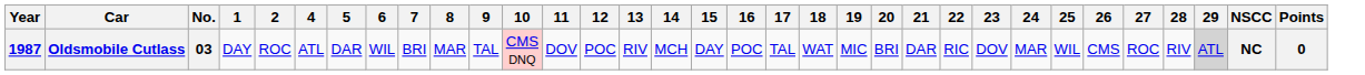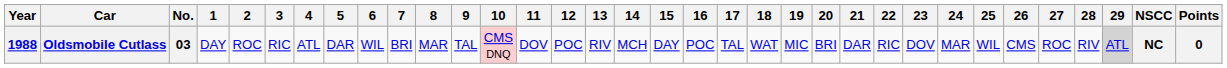 <table class="wikitable" style="text-align:center; font-size:80%">
 <tr>
 <th>Year</th>
 <th>Car</th>
 <th>No.</th>
 <th>1</th>
 <th>2</th>
+<th>3</th>
 <th>4</th>
 <th>5</th>
 <th>6</th>
 <th>7</th>
 <th>8</th>
 <th>9</th>
 <th>10</th>
 <th>11</th>
 <th>12</th>
 <th>13</th>
 <th>14</th>
 <th>15</th>
 <th>16</th>
 <th>17</th>
 <th>18</th>
 <th>19</th>
 <th>20</th>
 <th>21</th>
 <th>22</th>
 <th>23</th>
 <th>24</th>
 <th>25</th>
 <th>26</th>
 <th>27</th>
 <th>28</th>
 <th>29</th>
 <th>NSCC</th>
 <th>Points</th>
 </tr>
 <tr>
-<th><a href='#'>1987</a></th>
+<th><a href='#'>1988</a></th>
 <th><a href='#'>Oldsmobile Cutlass</a></th>
 <th>03</th>
 <td><a href='#'>DAY</a></td>
 <td><a href='#'>ROC</a></td>
+<td><a href='#'>RIC</a></td>
 <td><a href='#'>ATL</a></td>
 <td><a href='#'>DAR</a></td>
 <td><a href='#'>WIL</a></td>
 <td><a href='#'>BRI</a></td>
 <td><a href='#'>MAR</a></td>
 <td><a href='#'>TAL</a></td>
 <td style="background:#FFCFCF;"><a href='#'>CMS</a><br><small>DNQ</small></td>
 <td><a href='#'>DOV</a></td>
 <td><a href='#'>POC</a></td>
 <td><a href='#'>RIV</a></td>
 <td><a href='#'>MCH</a></td>
 <td><a href='#'>DAY</a></td>
 <td><a href='#'>POC</a></td>
 <td><a href='#'>TAL</a></td>
 <td><a href='#'>WAT</a></td>
 <td><a href='#'>MIC</a></td>
 <td><a href='#'>BRI</a></td>
 <td><a href='#'>DAR</a></td>
 <td><a href='#'>RIC</a></td>
 <td><a href='#'>DOV</a></td>
 <td><a href='#'>MAR</a></td>
 <td><a href='#'>WIL</a></td>
 <td><a href='#'>CMS</a></td>
 <td><a href='#'>ROC</a></td>
 <td><a href='#'>RIV</a></td>
 <td style="background: lightgrey;"><a href='#'>ATL</a></td>
 <th>NC</th>
 <th>0</th>
 </tr>
 </table>
